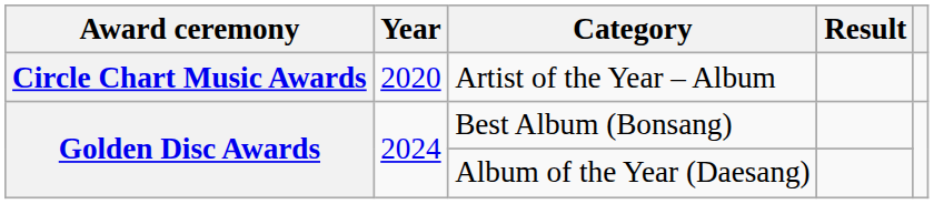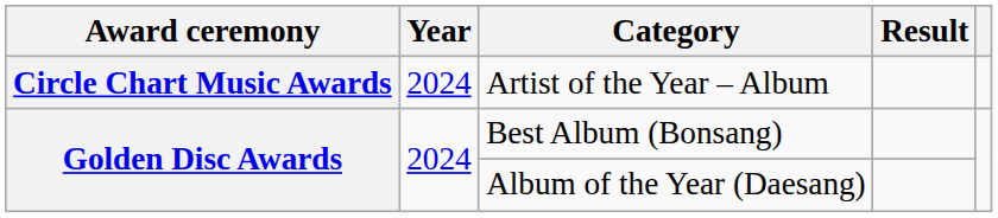 <table class="wikitable plainrowheaders sortable" style="text-align:center">
 <tr>
 <th scope="col">Award ceremony</th>
 <th scope="col">Year</th>
 <th scope="col">Category</th>
 <th scope="col">Result</th>
 <th scope="col" class="unsortable"></th>
 </tr>
 <tr>
 <th scope="row"><a href='#'>Circle Chart Music Awards</a></th>
-<td><a href='#'>2020</a></td>
+<td><a href='#'>2024</a></td>
 <td style="text-align:left">Artist of the Year – Album</td>
 <td></td>
 <td></td>
 </tr>
 <tr>
 <th scope="row" rowspan="2"><a href='#'>Golden Disc Awards</a></th>
 <td rowspan="2"><a href='#'>2024</a></td>
 <td style="text-align:left">Best Album (Bonsang)</td>
 <td></td>
 <td rowspan="2"></td>
 </tr>
 <tr>
 <td style="text-align:left">Album of the Year (Daesang)</td>
 <td></td>
 </tr>
 </table>
